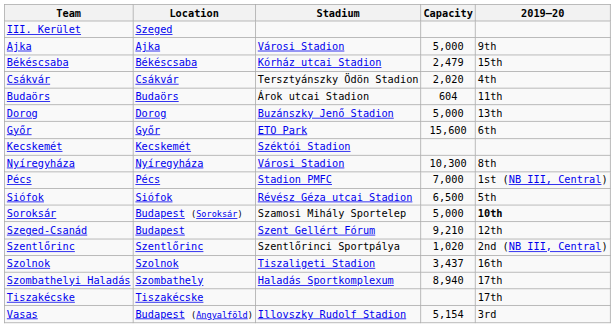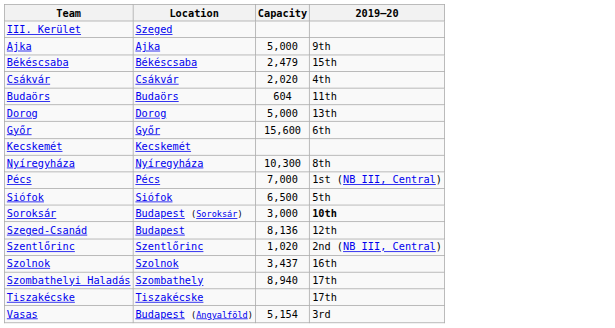 <table class="wikitable sortable">
 <tr>
 <th>Team</th>
 <th>Location</th>
-<th>Stadium</th>
 <th>Capacity</th>
 <th data-sort-type="number">2019–20</th>
 </tr>
 <tr>
 <td><a href='#'>III. Kerület</a></td>
 <td><a href='#'>Szeged</a></td>
-<td></td>
 <td align="center"></td>
 <td></td>
 </tr>
 <tr>
 <td><a href='#'>Ajka</a></td>
 <td><a href='#'>Ajka</a></td>
-<td><a href='#'>Városi Stadion</a></td>
 <td align="center">5,000</td>
 <td>9th</td>
 </tr>
 <tr>
 <td><a href='#'>Békéscsaba</a></td>
 <td><a href='#'>Békéscsaba</a></td>
-<td><a href='#'>Kórház utcai Stadion</a></td>
 <td align="center">2,479</td>
 <td>15th</td>
 </tr>
 <tr>
 <td><a href='#'>Csákvár</a></td>
 <td><a href='#'>Csákvár</a></td>
-<td>Tersztyánszky Ödön Stadion</td>
 <td align="center">2,020</td>
 <td>4th</td>
 </tr>
 <tr>
 <td><a href='#'>Budaörs</a></td>
 <td><a href='#'>Budaörs</a></td>
-<td>Árok utcai Stadion</td>
 <td align="center">604</td>
 <td>11th</td>
 </tr>
 <tr>
 <td><a href='#'>Dorog</a></td>
 <td><a href='#'>Dorog</a></td>
-<td><a href='#'>Buzánszky Jenő Stadion</a></td>
 <td align="center">5,000</td>
 <td>13th</td>
 </tr>
 <tr>
 <td><a href='#'>Győr</a></td>
 <td><a href='#'>Győr</a></td>
-<td><a href='#'>ETO Park</a></td>
 <td align="center">15,600</td>
 <td>6th</td>
 </tr>
 <tr>
 <td><a href='#'>Kecskemét</a></td>
 <td><a href='#'>Kecskemét</a></td>
-<td><a href='#'>Széktói Stadion</a></td>
 <td align="center"></td>
 <td></td>
 </tr>
 <tr>
 <td><a href='#'>Nyíregyháza</a></td>
 <td><a href='#'>Nyíregyháza</a></td>
-<td><a href='#'>Városi Stadion</a></td>
 <td align="center">10,300</td>
 <td>8th</td>
 </tr>
 <tr>
 <td><a href='#'>Pécs</a></td>
 <td><a href='#'>Pécs</a></td>
-<td><a href='#'>Stadion PMFC</a></td>
 <td align="center">7,000</td>
 <td>1st (<a href='#'>NB III, Central</a>)</td>
 </tr>
 <tr>
 <td><a href='#'>Siófok</a></td>
 <td><a href='#'>Siófok</a></td>
-<td><a href='#'>Révész Géza utcai Stadion</a></td>
 <td align="center">6,500</td>
 <td>5th</td>
 </tr>
 <tr>
 <td><a href='#'>Soroksár</a></td>
 <td><a href='#'>Budapest</a> <small>(<a href='#'>Soroksár</a>)</small></td>
-<td>Szamosi Mihály Sportelep</td>
-<td align="center">5,000</td>
+<td align="center">3,000</td>
 <td><strong>10th</strong></td>
 </tr>
 <tr>
 <td><a href='#'>Szeged-Csanád</a></td>
 <td><a href='#'>Budapest</a></td>
-<td><a href='#'>Szent Gellért Fórum</a></td>
-<td align="center">9,210</td>
+<td align="center">8,136</td>
 <td>12th</td>
 </tr>
 <tr>
 <td><a href='#'>Szentlőrinc</a></td>
 <td><a href='#'>Szentlőrinc</a></td>
-<td>Szentlőrinci Sportpálya</td>
 <td align="center">1,020</td>
 <td>2nd (<a href='#'>NB III, Central</a>)</td>
 </tr>
 <tr>
 <td><a href='#'>Szolnok</a></td>
 <td><a href='#'>Szolnok</a></td>
-<td><a href='#'>Tiszaligeti Stadion</a></td>
 <td align="center">3,437</td>
 <td>16th</td>
 </tr>
 <tr>
 <td><a href='#'>Szombathelyi Haladás</a></td>
 <td><a href='#'>Szombathely</a></td>
-<td><a href='#'>Haladás Sportkomplexum</a></td>
 <td align="center">8,940</td>
 <td>17th</td>
 </tr>
 <tr>
 <td><a href='#'>Tiszakécske</a></td>
 <td><a href='#'>Tiszakécske</a></td>
-<td></td>
 <td align="center"></td>
 <td>17th</td>
 </tr>
 <tr>
 <td><a href='#'>Vasas</a></td>
 <td><a href='#'>Budapest</a> <small>(<a href='#'>Angyalföld</a>)</small></td>
-<td><a href='#'>Illovszky Rudolf Stadion</a></td>
 <td align="center">5,154</td>
 <td>3rd</td>
 </tr>
 </table>
